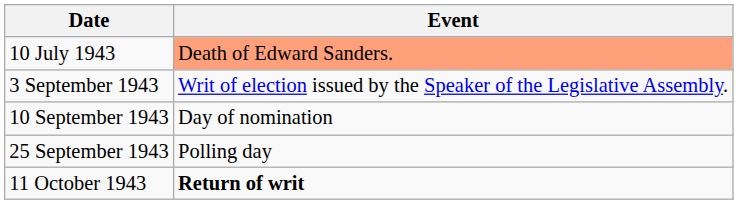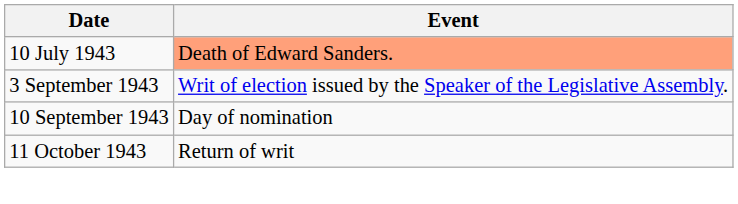 <table class="wikitable">
 <tr>
 <th>Date</th>
 <th>Event</th>
 </tr>
 <tr>
 <td>10 July 1943</td>
 <td style="background: lightsalmon;">Death of Edward Sanders.</td>
 </tr>
 <tr>
 <td>3 September 1943</td>
 <td><a href='#'>Writ of election</a> issued by the <a href='#'>Speaker of the Legislative Assembly</a>.</td>
 </tr>
 <tr>
 <td>10 September 1943</td>
 <td>Day of nomination</td>
 </tr>
 <tr>
-<td>25 September 1943</td>
-<td>Polling day</td>
-</tr>
-<tr>
 <td>11 October 1943</td>
-<td><strong>Return of writ</strong></td>
+<td>Return of writ</td>
 </tr>
 </table>
